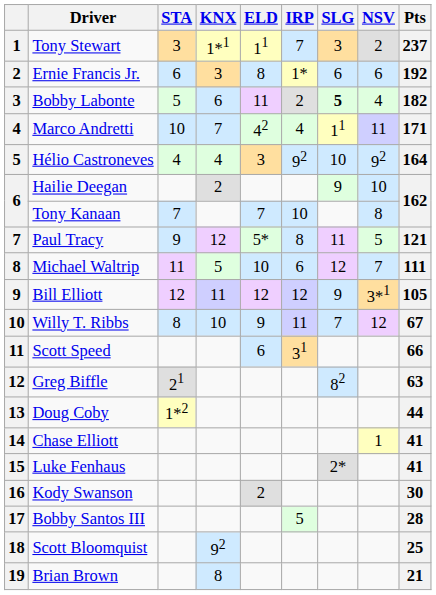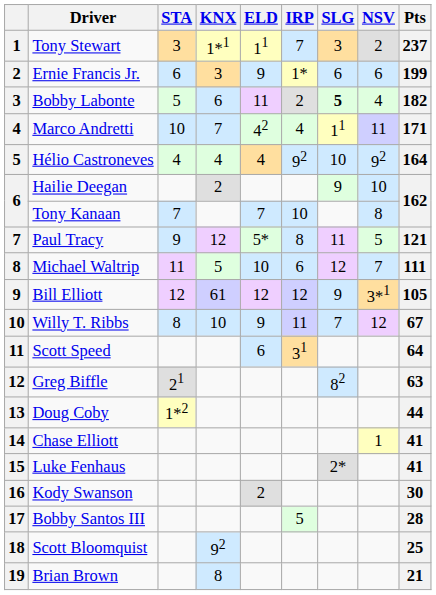 <table class="wikitable" style="text-align:center">
 <tr valign="center">
 <th valign="middle"></th>
 <th valign="middle">Driver</th>
 <th><a href='#'>STA</a></th>
 <th><a href='#'>KNX</a></th>
 <th><a href='#'>ELD</a></th>
 <th><a href='#'>IRP</a></th>
 <th><a href='#'>SLG</a></th>
 <th><a href='#'>NSV</a></th>
 <th valign="middle">Pts</th>
 </tr>
 <tr>
 <th>1</th>
 <td align="left"> <a href='#'>Tony Stewart</a></td>
 <td style="background:#FFDF9F;">3</td>
 <td style="background:#FFFFBF;">1*<sup>1</sup></td>
 <td style="background:#FFFFBF;">1<sup>1</sup></td>
 <td style="background:#CFEAFF;">7</td>
 <td style="background:#FFDF9F;">3</td>
 <td style="background:#DFDFDF;">2</td>
 <th>237</th>
 </tr>
 <tr>
 <th>2</th>
 <td align="left"> <a href='#'>Ernie Francis Jr.</a></td>
 <td style="background:#CFEAFF;">6</td>
 <td style="background:#FFDF9F;">3</td>
-<td style="background:#CFEAFF;">8</td>
+<td style="background:#CFEAFF;">9</td>
 <td style="background:#FFFFBF;">1*</td>
 <td style="background:#CFEAFF;">6</td>
 <td style="background:#CFEAFF;">6</td>
-<th>192</th>
+<th>199</th>
 </tr>
 <tr>
 <th>3</th>
 <td align="left"> <a href='#'>Bobby Labonte</a></td>
 <td style="background:#DFFFDF;">5</td>
 <td style="background:#CFEAFF;">6</td>
 <td style="background:#EFCFFF;">11</td>
 <td style="background:#DFDFDF;">2</td>
 <td style="background:#DFFFDF;"><strong>5</strong></td>
 <td style="background:#DFFFDF;">4</td>
 <th>182</th>
 </tr>
 <tr>
 <th>4</th>
 <td align="left"> <a href='#'>Marco Andretti</a></td>
 <td style="background:#CFEAFF;">10</td>
 <td style="background:#CFEAFF;">7</td>
 <td style="background:#DFFFDF;">4<sup>2</sup></td>
 <td style="background:#DFFFDF;">4</td>
 <td style="background:#FFFFBF;">1<sup>1</sup></td>
 <td style="background:#CFCFFF;">11</td>
 <th>171</th>
 </tr>
 <tr>
 <th>5</th>
 <td align="left" nowrap> <a href='#'>Hélio Castroneves</a></td>
 <td style="background:#DFFFDF;">4</td>
 <td style="background:#DFFFDF;">4</td>
-<td style="background:#FFDF9F;">3</td>
+<td style="background:#FFDF9F;">4</td>
 <td style="background:#CFEAFF;">9<sup>2</sup></td>
 <td style="background:#CFEAFF;">10</td>
 <td style="background:#CFEAFF;">9<sup>2</sup></td>
 <th>164</th>
 </tr>
 <tr>
 <th rowspan=2>6</th>
 <td align="left"> <a href='#'>Hailie Deegan</a></td>
 <td></td>
 <td style="background:#DFDFDF;">2</td>
 <td></td>
 <td></td>
 <td style="background:#DFFFDF;">9</td>
 <td style="background:#CFEAFF;">10</td>
 <th rowspan=2>162</th>
 </tr>
 <tr>
 <td align="left"> <a href='#'>Tony Kanaan</a></td>
 <td style="background:#CFEAFF;">7</td>
 <td></td>
 <td style="background:#CFEAFF;">7</td>
 <td style="background:#CFEAFF;">10</td>
 <td></td>
 <td style="background:#CFEAFF;">8</td>
 </tr>
 <tr>
 <th>7</th>
 <td align="left"> <a href='#'>Paul Tracy</a></td>
 <td style="background:#CFEAFF;">9</td>
 <td style="background:#EFCFFF;">12</td>
 <td style="background:#DFFFDF;">5*</td>
 <td style="background:#CFEAFF;">8</td>
 <td style="background:#EFCFFF;">11</td>
 <td style="background:#DFFFDF;">5</td>
 <th>121</th>
 </tr>
 <tr>
 <th>8</th>
 <td align="left"> <a href='#'>Michael Waltrip</a></td>
 <td style="background:#EFCFFF;">11</td>
 <td style="background:#DFFFDF;">5</td>
 <td style="background:#CFEAFF;">10</td>
 <td style="background:#CFEAFF;">6</td>
 <td style="background:#EFCFFF;">12</td>
 <td style="background:#CFEAFF;">7</td>
 <th>111</th>
 </tr>
 <tr>
 <th>9</th>
 <td align="left"> <a href='#'>Bill Elliott</a></td>
 <td style="background:#EFCFFF;">12</td>
-<td style="background:#CFCFFF;">11</td>
+<td style="background:#CFCFFF;">61</td>
 <td style="background:#EFCFFF;">12</td>
 <td style="background:#CFCFFF;">12</td>
 <td style="background:#CFEAFF;">9</td>
 <td style="background:#FFDF9F;">3*<sup>1</sup></td>
 <th>105</th>
 </tr>
 <tr>
 <th>10</th>
 <td align="left"> <a href='#'>Willy T. Ribbs</a></td>
 <td style="background:#CFEAFF;">8</td>
 <td style="background:#CFEAFF;">10</td>
 <td style="background:#CFEAFF;">9</td>
 <td style="background:#CFCFFF;">11</td>
 <td style="background:#CFEAFF;">7</td>
 <td style="background:#EFCFFF;">12</td>
 <th>67</th>
 </tr>
 <tr>
 <th>11</th>
 <td align="left"> <a href='#'>Scott Speed</a></td>
 <td></td>
 <td></td>
 <td style="background:#CFEAFF;">6</td>
 <td style="background:#FFDF9F;">3<sup>1</sup></td>
 <td></td>
 <td></td>
-<th>66</th>
+<th>64</th>
 </tr>
 <tr>
 <th>12</th>
 <td align="left"> <a href='#'>Greg Biffle</a></td>
 <td style="background:#DFDFDF;">2<sup>1</sup></td>
 <td></td>
 <td></td>
 <td></td>
 <td style="background:#CFEAFF;">8<sup>2</sup></td>
 <td></td>
 <th>63</th>
 </tr>
 <tr>
 <th>13</th>
 <td align="left"> <a href='#'>Doug Coby</a></td>
 <td style="background:#FFFFBF;">1*<sup>2</sup></td>
 <td></td>
 <td></td>
 <td></td>
 <td></td>
 <td></td>
 <th>44</th>
 </tr>
 <tr>
 <th>14</th>
 <td align="left"> <a href='#'>Chase Elliott</a></td>
 <td></td>
 <td></td>
 <td></td>
 <td></td>
 <td></td>
 <td style="background:#FFFFBF;">1</td>
 <th>41</th>
 </tr>
 <tr>
 <th>15</th>
 <td align="left"> <a href='#'>Luke Fenhaus</a></td>
 <td></td>
 <td></td>
 <td></td>
 <td></td>
 <td style="background:#DFDFDF;">2*</td>
 <td></td>
 <th>41</th>
 </tr>
 <tr>
 <th>16</th>
 <td align="left"> <a href='#'>Kody Swanson</a></td>
 <td></td>
 <td></td>
 <td style="background:#DFDFDF;">2</td>
 <td></td>
 <td></td>
 <td></td>
 <th>30</th>
 </tr>
 <tr>
 <th>17</th>
 <td align="left"> <a href='#'>Bobby Santos III</a></td>
 <td></td>
 <td></td>
 <td></td>
 <td style="background:#DFFFDF;">5</td>
 <td></td>
 <td></td>
 <th>28</th>
 </tr>
 <tr>
 <th>18</th>
 <td align="left"> <a href='#'>Scott Bloomquist</a></td>
 <td></td>
 <td style="background:#CFEAFF;">9<sup>2</sup></td>
 <td></td>
 <td></td>
 <td></td>
 <td></td>
 <th>25</th>
 </tr>
 <tr>
 <th>19</th>
 <td align="left"> <a href='#'>Brian Brown</a></td>
 <td></td>
 <td style="background:#CFEAFF;">8</td>
 <td></td>
 <td></td>
 <td></td>
 <td></td>
 <th>21</th>
 </tr>
 </table>
